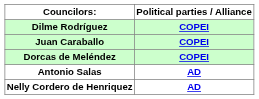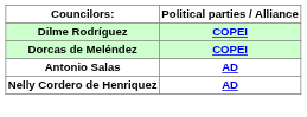 <table style="margin-left:30px; border-collapse:collapse; text-align:center; font-size:80%; line-height:normal" cellspacing="0" cellpadding="2" border="1">
 <tr>
 <th>Councilors:</th>
 <th>Political parties / Alliance</th>
 </tr>
 <tr bgcolor="#CCFFCC">
 <td><strong>Dilme Rodríguez</strong></td>
-<td><strong><a href='#'>COPEI</a></strong></td>
-</tr>
-<tr bgcolor="#CCFFCC">
-<td><strong>Juan Caraballo</strong></td>
 <td><strong><a href='#'>COPEI</a></strong></td>
 </tr>
 <tr bgcolor="#CCFFCC">
 <td><strong>Dorcas de Meléndez</strong></td>
 <td><strong><a href='#'>COPEI</a></strong></td>
 </tr>
 <tr bgcolor="">
 <td><strong>Antonio Salas</strong></td>
 <td><strong><a href='#'>AD</a></strong></td>
 </tr>
 <tr bgcolor="">
 <td><strong>Nelly Cordero de Henriquez</strong></td>
 <td><strong><a href='#'>AD</a></strong></td>
 </tr>
 </table>
